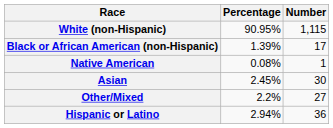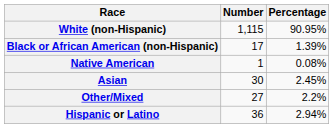 <table class="wikitable" style="text-align:right">
 <tr>
 <th scope="col">Race</th>
+<th scope="col">Number</th>
 <th scope="col">Percentage</th>
-<th scope="col">Number</th>
 </tr>
 <tr>
 <th scope="row"><a href='#'>White</a> (non-Hispanic)</th>
+<td>1,115</td>
 <td>90.95%</td>
-<td>1,115</td>
 </tr>
 <tr>
 <th scope="row"><a href='#'>Black or African American</a> (non-Hispanic)</th>
+<td>17</td>
 <td>1.39%</td>
-<td>17</td>
 </tr>
 <tr>
 <th scope="row"><a href='#'>Native American</a></th>
+<td>1</td>
 <td>0.08%</td>
-<td>1</td>
 </tr>
 <tr>
 <th scope="row"><a href='#'>Asian</a></th>
+<td>30</td>
 <td>2.45%</td>
-<td>30</td>
 </tr>
 <tr>
 <th scope="row"><a href='#'>Other/Mixed</a></th>
+<td>27</td>
 <td>2.2%</td>
-<td>27</td>
 </tr>
 <tr>
 <th scope="row"><a href='#'>Hispanic</a> or <a href='#'>Latino</a></th>
+<td>36</td>
 <td>2.94%</td>
-<td>36</td>
 </tr>
 </table>
